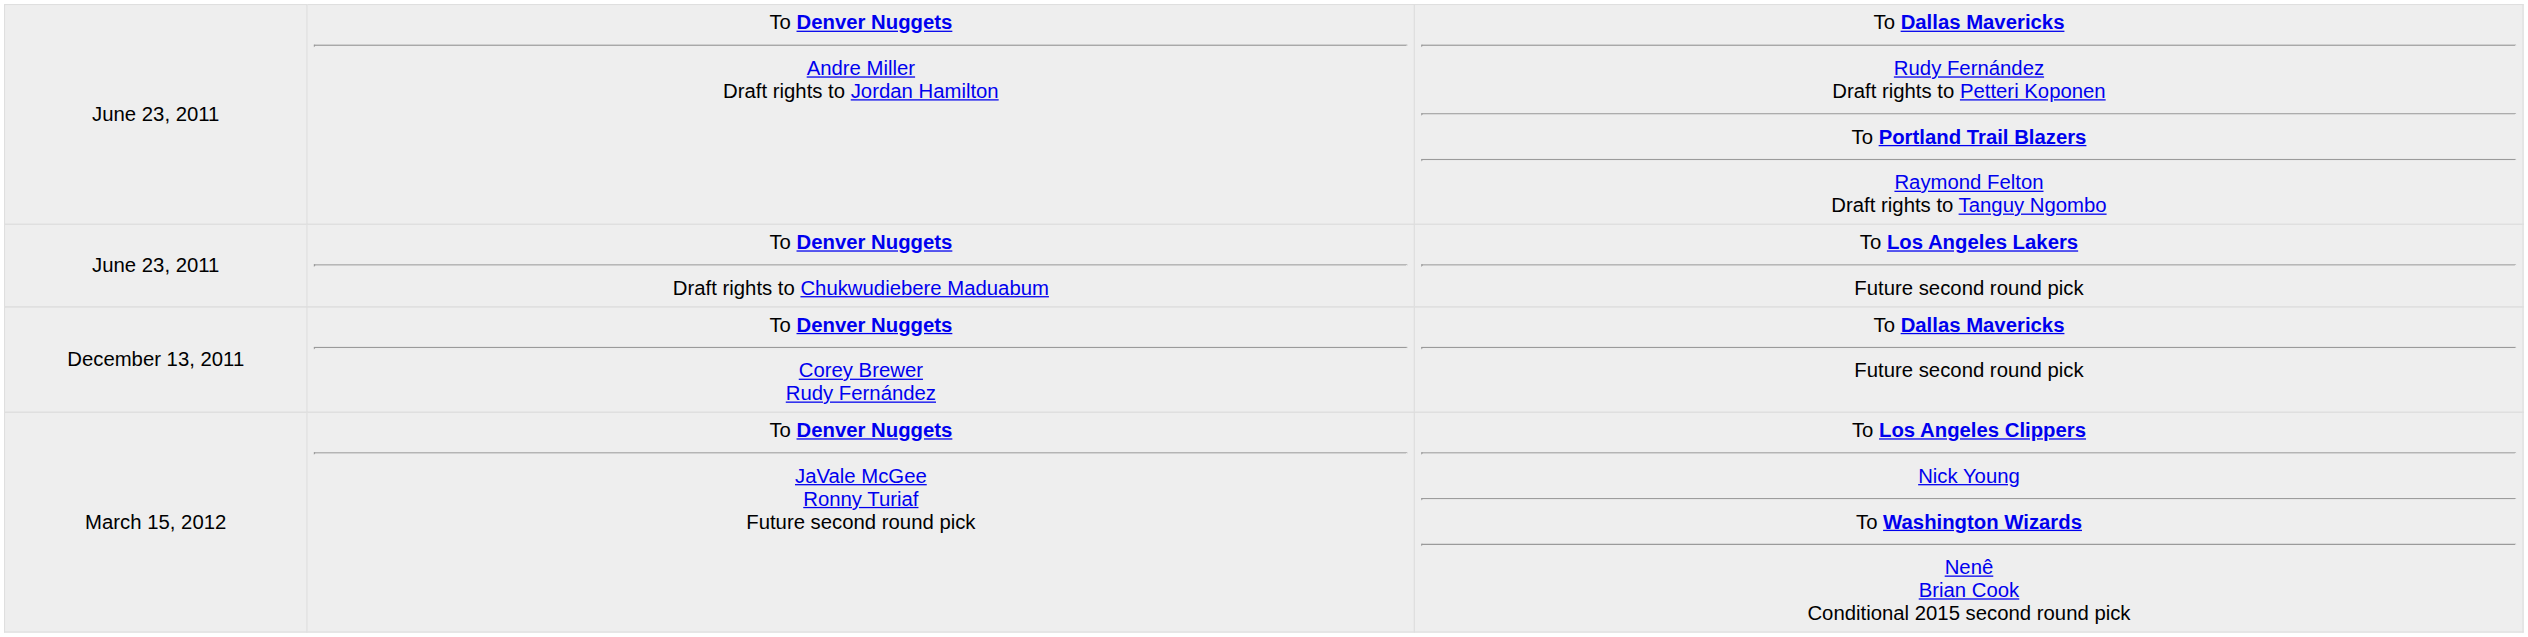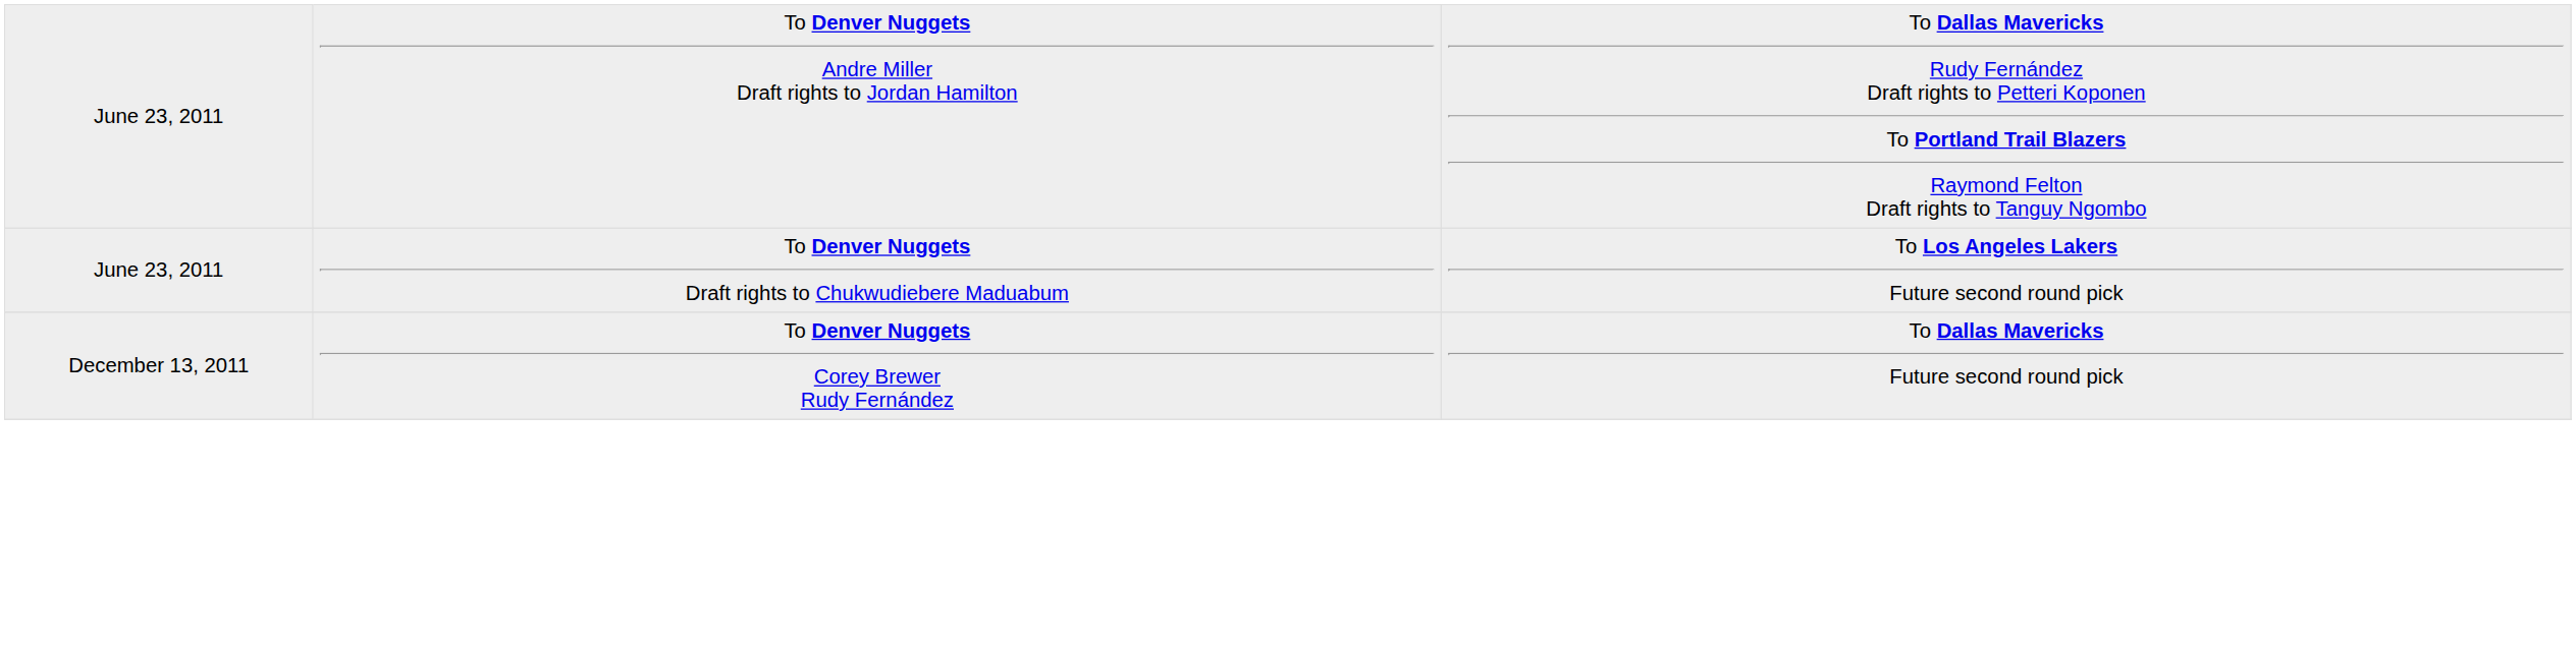 <table border=1 style="border-collapse:collapse; text-align: center; width: 100%" bordercolor="#DFDFDF"  cellpadding="5">
 <tr bgcolor="eeeeee">
 <td style="width:12%">June 23, 2011</td>
 <td style="width:44%" valign="top">To <strong><a href='#'>Denver Nuggets</a></strong><hr><a href='#'>Andre Miller</a><br>Draft rights to <a href='#'>Jordan Hamilton</a> </td>
 <td style="width:44%" valign="top">To <strong><a href='#'>Dallas Mavericks</a></strong><hr><a href='#'>Rudy Fernández</a><br>Draft rights to <a href='#'>Petteri Koponen</a> <hr>To <strong><a href='#'>Portland Trail Blazers</a></strong><hr><a href='#'>Raymond Felton</a><br>Draft rights to <a href='#'>Tanguy Ngombo</a> </td>
 </tr>
 <tr>
 </tr>
 <tr bgcolor="eeeeee">
 <td style="width:12%">June 23, 2011</td>
 <td style="width:44%" valign="top">To <strong><a href='#'>Denver Nuggets</a></strong><hr>Draft rights to <a href='#'>Chukwudiebere Maduabum</a></td>
 <td style="width:44%" valign="top">To <strong><a href='#'>Los Angeles Lakers</a></strong><hr>Future second round pick</td>
 </tr>
 <tr>
 </tr>
 <tr bgcolor="eeeeee">
 <td style="width:12%">December 13, 2011</td>
 <td style="width:44%" valign="top">To <strong><a href='#'>Denver Nuggets</a></strong><hr><a href='#'>Corey Brewer</a><br><a href='#'>Rudy Fernández</a></td>
 <td style="width:44%" valign="top">To <strong><a href='#'>Dallas Mavericks</a></strong><hr>Future second round pick</td>
 </tr>
 <tr>
 </tr>
-<tr bgcolor="eeeeee">
-<td style="width:12%">March 15, 2012</td>
-<td style="width:44%" valign="top">To <strong><a href='#'>Denver Nuggets</a></strong><hr><a href='#'>JaVale McGee</a><br><a href='#'>Ronny Turiaf</a><br>Future second round pick </td>
-<td style="width:44%" valign="top">To <strong><a href='#'>Los Angeles Clippers</a></strong><hr><a href='#'>Nick Young</a><hr>To <strong><a href='#'>Washington Wizards</a></strong><hr><a href='#'>Nenê</a><br><a href='#'>Brian Cook</a><br>Conditional 2015 second round pick </td>
-</tr>
 </table>
